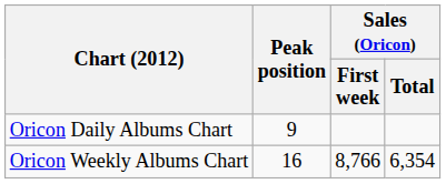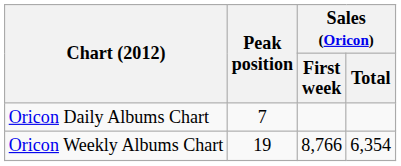 <table class="wikitable sortable" border="1">
 <tr>
 <th rowspan="2">Chart (2012)</th>
 <th rowspan="2">Peak<br>position</th>
 <th colspan="2">Sales<br><small>(<a href='#'>Oricon</a>)</small></th>
 </tr>
 <tr>
 <th>First<br>week</th>
 <th>Total</th>
 </tr>
 <tr>
 <td><a href='#'>Oricon</a> Daily Albums Chart</td>
-<td align="center">9</td>
+<td align="center">7</td>
 <td></td>
 <td></td>
 </tr>
 <tr>
 <td><a href='#'>Oricon</a> Weekly Albums Chart</td>
-<td align="center">16</td>
+<td align="center">19</td>
 <td align="right">8,766</td>
 <td align="right">6,354</td>
 </tr>
 </table>
